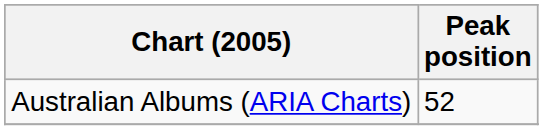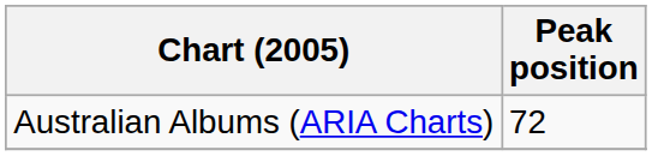 <table class="wikitable sortable">
 <tr>
 <th>Chart (2005)</th>
 <th>Peak<br>position</th>
 </tr>
 <tr>
 <td scope="row">Australian Albums (<a href='#'>ARIA Charts</a>)</td>
-<td>52</td>
+<td>72</td>
 </tr>
 <tr>
 </tr>
 <tr>
 </tr>
 <tr>
 </tr>
 <tr>
 </tr>
 <tr>
 </tr>
 <tr>
 </tr>
 <tr>
 </tr>
 <tr>
 </tr>
 </table>
